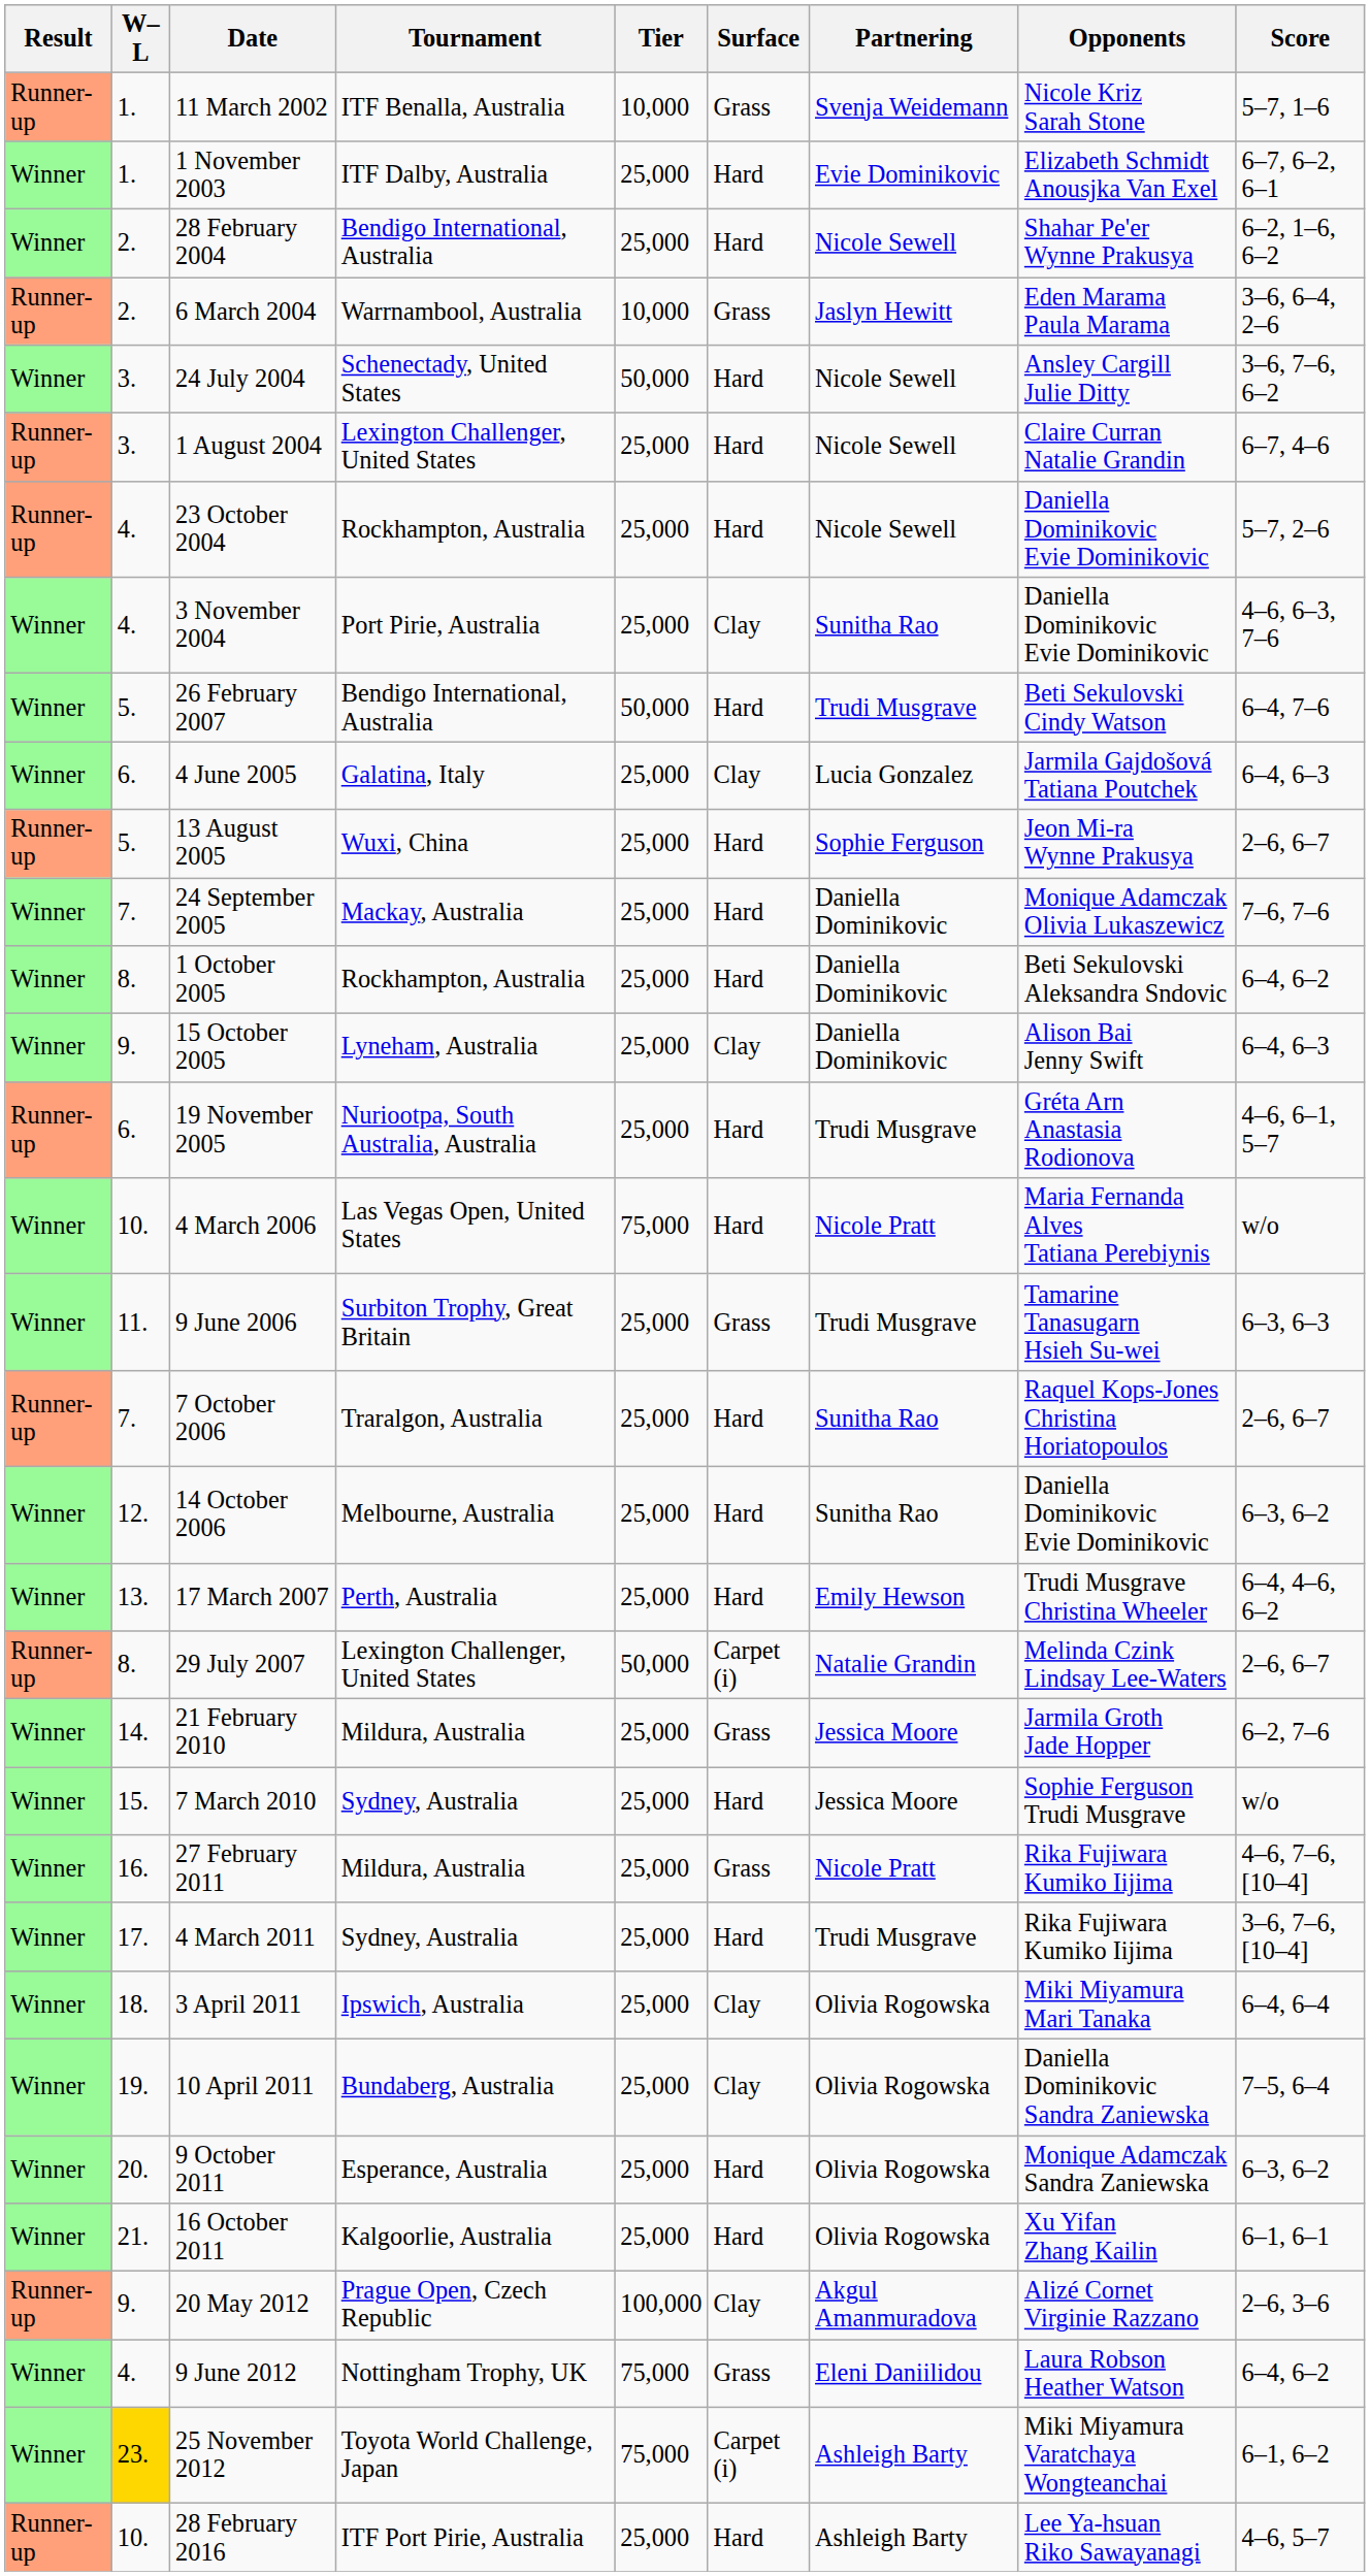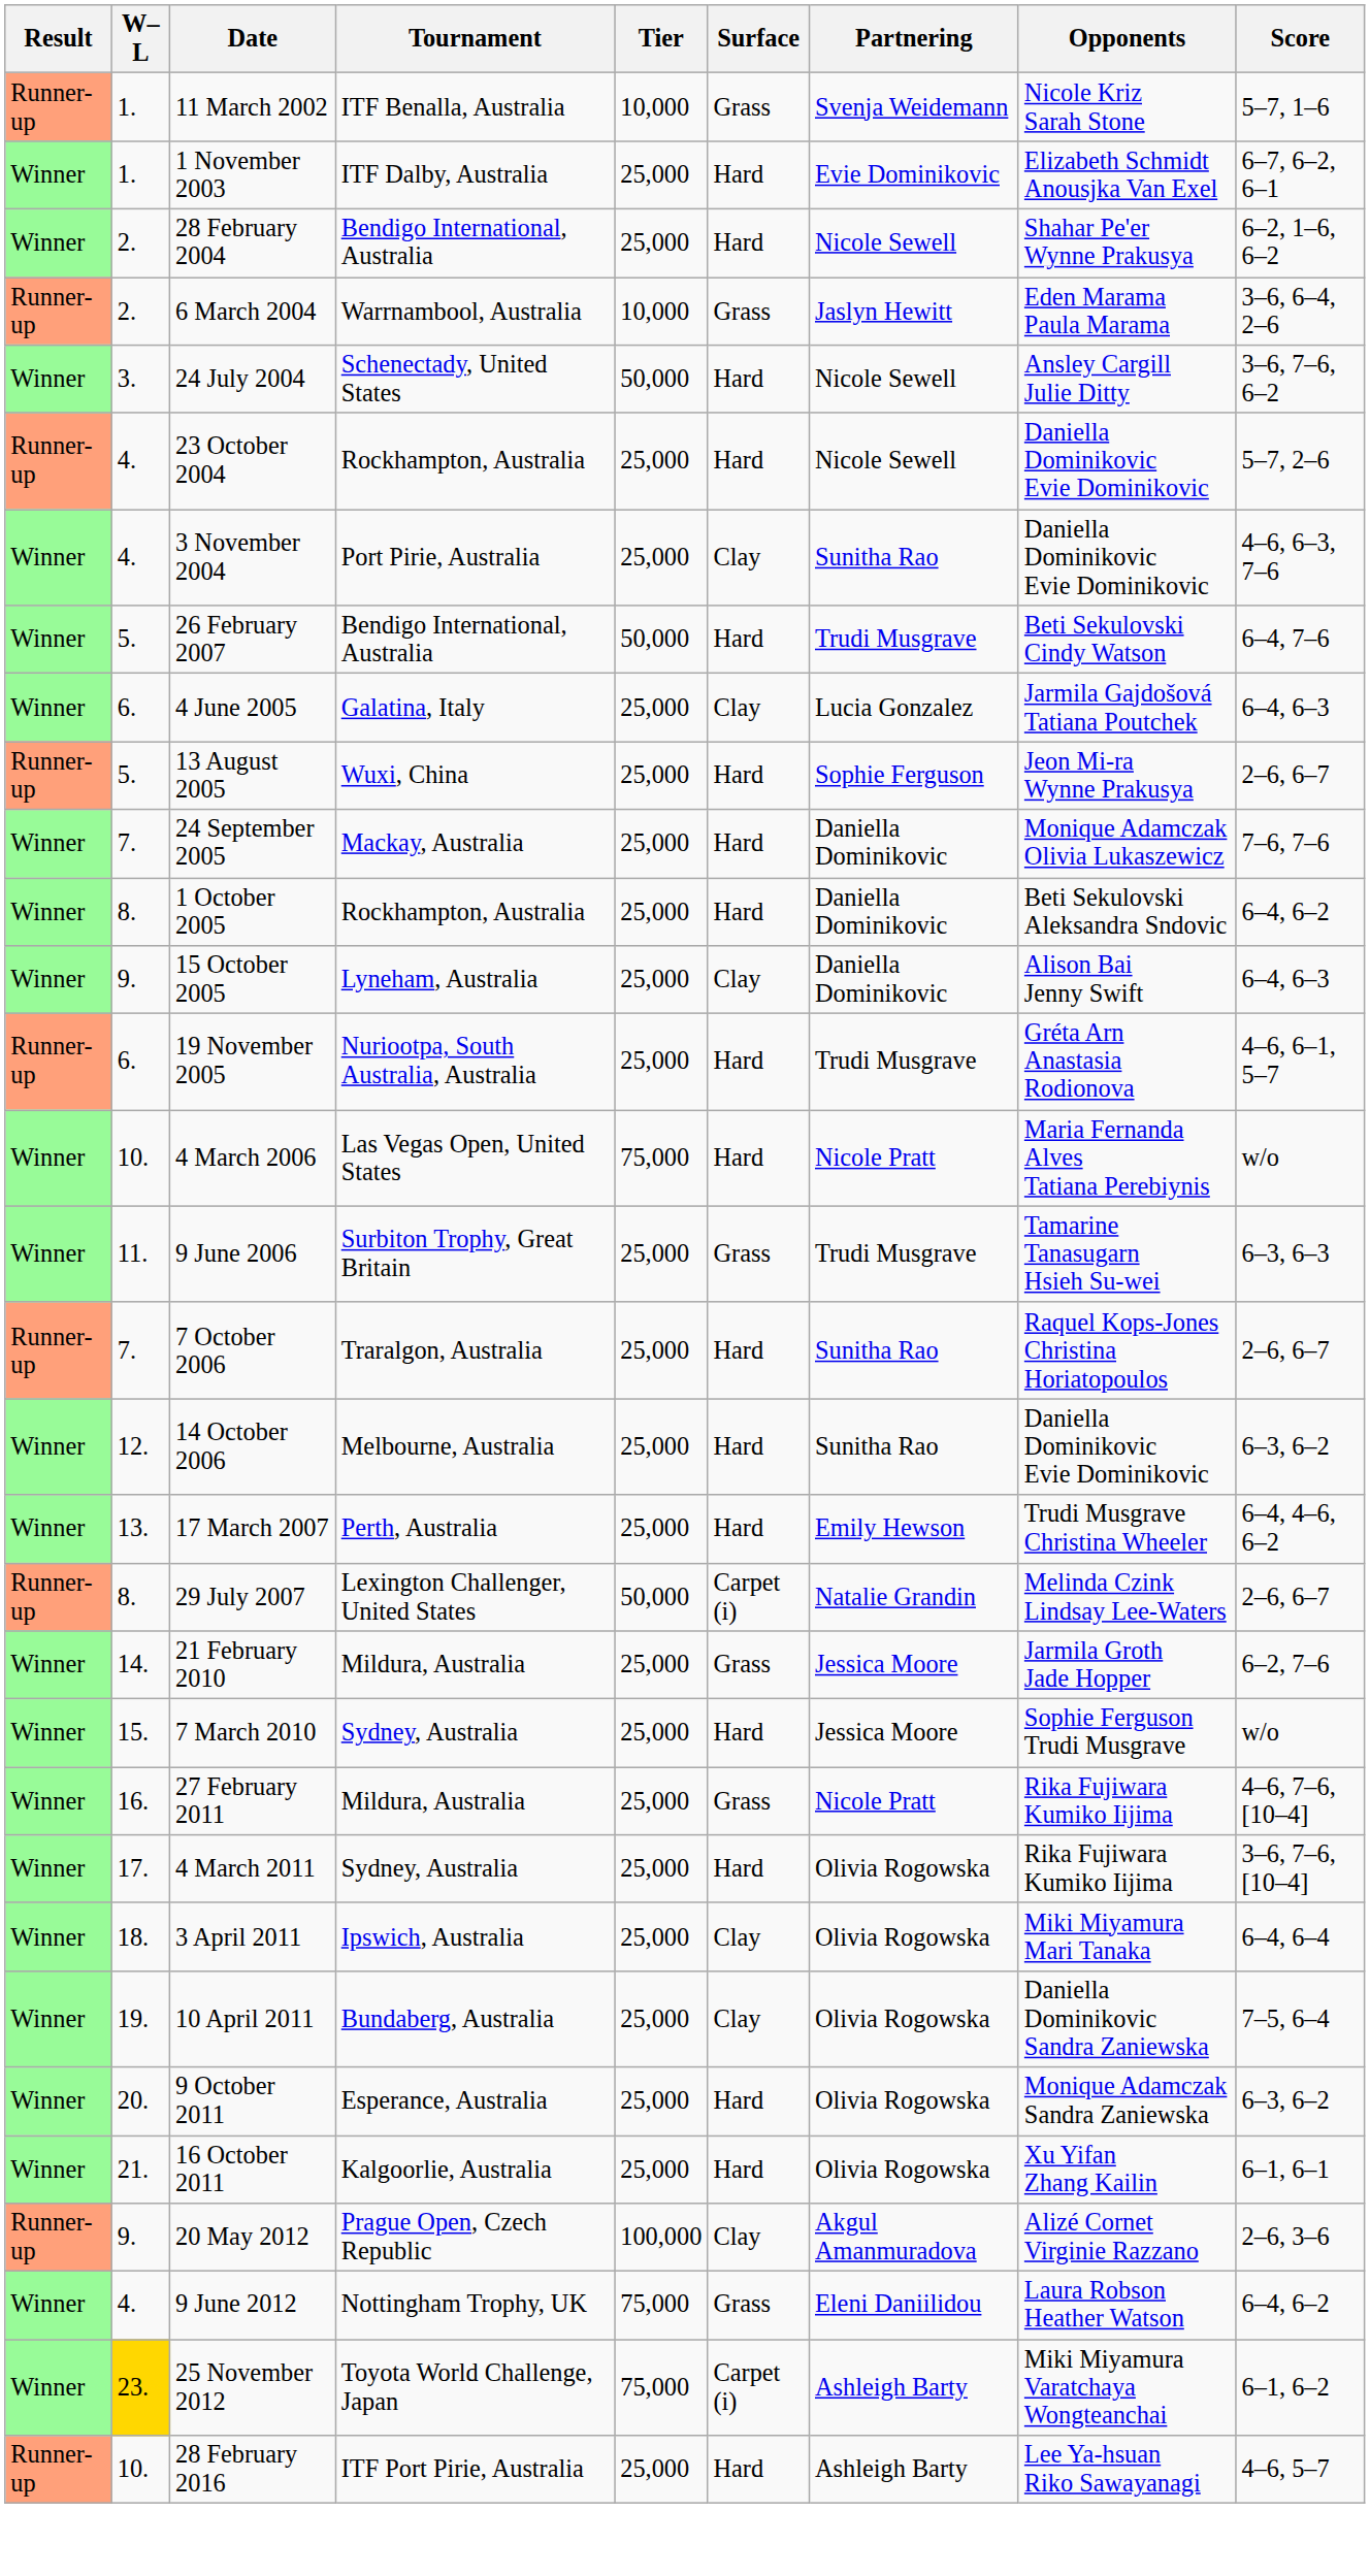 <table class="sortable wikitable">
 <tr>
 <th>Result</th>
 <th class="unsortable">W–L</th>
 <th>Date</th>
 <th>Tournament</th>
 <th>Tier</th>
 <th>Surface</th>
 <th>Partnering</th>
 <th>Opponents</th>
 <th class="unsortable">Score</th>
 </tr>
 <tr>
 <td style="background:#ffa07a;">Runner-up</td>
 <td>1.</td>
 <td>11 March 2002</td>
 <td>ITF Benalla, Australia</td>
 <td>10,000</td>
 <td>Grass</td>
 <td> <a href='#'>Svenja Weidemann</a></td>
 <td> <a href='#'>Nicole Kriz</a> <br>  <a href='#'>Sarah Stone</a></td>
 <td>5–7, 1–6</td>
 </tr>
 <tr>
 <td bgcolor=98FB98>Winner</td>
 <td>1.</td>
 <td>1 November 2003</td>
 <td>ITF Dalby, Australia</td>
 <td>25,000</td>
 <td>Hard</td>
 <td> <a href='#'>Evie Dominikovic</a></td>
 <td> <a href='#'>Elizabeth Schmidt</a> <br>  <a href='#'>Anousjka Van Exel</a></td>
 <td>6–7, 6–2, 6–1</td>
 </tr>
 <tr>
 <td bgcolor=98FB98>Winner</td>
 <td>2.</td>
 <td>28 February 2004</td>
 <td><a href='#'>Bendigo International</a>, Australia</td>
 <td>25,000</td>
 <td>Hard</td>
 <td> <a href='#'>Nicole Sewell</a></td>
 <td> <a href='#'>Shahar Pe'er</a> <br>  <a href='#'>Wynne Prakusya</a></td>
 <td>6–2, 1–6, 6–2</td>
 </tr>
 <tr>
 <td bgcolor=FFA07A>Runner-up</td>
 <td>2.</td>
 <td>6 March 2004</td>
 <td>Warrnambool, Australia</td>
 <td>10,000</td>
 <td>Grass</td>
 <td> <a href='#'>Jaslyn Hewitt</a></td>
 <td> <a href='#'>Eden Marama</a> <br>  <a href='#'>Paula Marama</a></td>
 <td>3–6, 6–4, 2–6</td>
 </tr>
 <tr>
 <td bgcolor=98FB98>Winner</td>
 <td>3.</td>
 <td>24 July 2004</td>
 <td><a href='#'>Schenectady</a>, United States</td>
 <td>50,000</td>
 <td>Hard</td>
 <td> Nicole Sewell</td>
 <td> <a href='#'>Ansley Cargill</a> <br>  <a href='#'>Julie Ditty</a></td>
 <td>3–6, 7–6, 6–2</td>
-</tr>
-<tr>
-<td bgcolor=FFA07A>Runner-up</td>
-<td>3.</td>
-<td>1 August 2004</td>
-<td><a href='#'>Lexington Challenger</a>, United States</td>
-<td>25,000</td>
-<td>Hard</td>
-<td> Nicole Sewell</td>
-<td> <a href='#'>Claire Curran</a> <br>  <a href='#'>Natalie Grandin</a></td>
-<td>6–7, 4–6</td>
 </tr>
 <tr>
 <td bgcolor=FFA07A>Runner-up</td>
 <td>4.</td>
 <td>23 October 2004</td>
 <td>Rockhampton, Australia</td>
 <td>25,000</td>
 <td>Hard</td>
 <td> Nicole Sewell</td>
 <td> <a href='#'>Daniella Dominikovic</a> <br>  <a href='#'>Evie Dominikovic</a></td>
 <td>5–7, 2–6</td>
 </tr>
 <tr>
 <td bgcolor=98FB98>Winner</td>
 <td>4.</td>
 <td>3 November 2004</td>
 <td>Port Pirie, Australia</td>
 <td>25,000</td>
 <td>Clay</td>
 <td> <a href='#'>Sunitha Rao</a></td>
 <td> Daniella Dominikovic <br>  Evie Dominikovic</td>
 <td>4–6, 6–3, 7–6</td>
 </tr>
 <tr>
 <td bgcolor=98FB98>Winner</td>
 <td>5.</td>
 <td>26 February 2007</td>
 <td>Bendigo International, Australia</td>
 <td>50,000</td>
 <td>Hard</td>
 <td> <a href='#'>Trudi Musgrave</a></td>
 <td> <a href='#'>Beti Sekulovski</a> <br>  <a href='#'>Cindy Watson</a></td>
 <td>6–4, 7–6</td>
 </tr>
 <tr>
 <td bgcolor=98FB98>Winner</td>
 <td>6.</td>
 <td>4 June 2005</td>
 <td><a href='#'>Galatina</a>, Italy</td>
 <td>25,000</td>
 <td>Clay</td>
 <td> Lucia Gonzalez</td>
 <td> <a href='#'>Jarmila Gajdošová</a> <br>  <a href='#'>Tatiana Poutchek</a></td>
 <td>6–4, 6–3</td>
 </tr>
 <tr>
 <td bgcolor=#FFA07A>Runner-up</td>
 <td>5.</td>
 <td>13 August 2005</td>
 <td><a href='#'>Wuxi</a>, China</td>
 <td>25,000</td>
 <td>Hard</td>
 <td> <a href='#'>Sophie Ferguson</a></td>
 <td> <a href='#'>Jeon Mi-ra</a> <br>  <a href='#'>Wynne Prakusya</a></td>
 <td>2–6, 6–7</td>
 </tr>
 <tr>
 <td bgcolor=98FB98>Winner</td>
 <td>7.</td>
 <td>24 September 2005</td>
 <td><a href='#'>Mackay</a>, Australia</td>
 <td>25,000</td>
 <td>Hard</td>
 <td> Daniella Dominikovic</td>
 <td> <a href='#'>Monique Adamczak</a> <br>  <a href='#'>Olivia Lukaszewicz</a></td>
 <td>7–6, 7–6</td>
 </tr>
 <tr>
 <td bgcolor=98FB98>Winner</td>
 <td>8.</td>
 <td>1 October 2005</td>
 <td>Rockhampton, Australia</td>
 <td>25,000</td>
 <td>Hard</td>
 <td> Daniella Dominikovic</td>
 <td> Beti Sekulovski <br>  Aleksandra Sndovic</td>
 <td>6–4, 6–2</td>
 </tr>
 <tr>
 <td bgcolor=98FB98>Winner</td>
 <td>9.</td>
 <td>15 October 2005</td>
 <td><a href='#'>Lyneham</a>, Australia</td>
 <td>25,000</td>
 <td>Clay</td>
 <td> Daniella Dominikovic</td>
 <td> <a href='#'>Alison Bai</a> <br>  Jenny Swift</td>
 <td>6–4, 6–3</td>
 </tr>
 <tr>
 <td bgcolor=#FFA07A>Runner-up</td>
 <td>6.</td>
 <td>19 November 2005</td>
 <td><a href='#'>Nuriootpa, South Australia</a>, Australia</td>
 <td>25,000</td>
 <td>Hard</td>
 <td> Trudi Musgrave</td>
 <td> <a href='#'>Gréta Arn</a> <br>  <a href='#'>Anastasia Rodionova</a></td>
 <td>4–6, 6–1, 5–7</td>
 </tr>
 <tr>
 <td bgcolor=98FB98>Winner</td>
 <td>10.</td>
 <td>4 March 2006</td>
 <td>Las Vegas Open, United States</td>
 <td>75,000</td>
 <td>Hard</td>
 <td> <a href='#'>Nicole Pratt</a></td>
 <td> <a href='#'>Maria Fernanda Alves</a> <br>  <a href='#'>Tatiana Perebiynis</a></td>
 <td>w/o</td>
 </tr>
 <tr>
 <td bgcolor=98FB98>Winner</td>
 <td>11.</td>
 <td>9 June 2006</td>
 <td><a href='#'>Surbiton Trophy</a>, Great Britain</td>
 <td>25,000</td>
 <td>Grass</td>
 <td> Trudi Musgrave</td>
 <td> <a href='#'>Tamarine Tanasugarn</a> <br>  <a href='#'>Hsieh Su-wei</a></td>
 <td>6–3, 6–3</td>
 </tr>
 <tr>
 <td bgcolor=#FFA07A>Runner-up</td>
 <td>7.</td>
 <td>7 October 2006</td>
 <td>Traralgon, Australia</td>
 <td>25,000</td>
 <td>Hard</td>
 <td> <a href='#'>Sunitha Rao</a></td>
 <td> <a href='#'>Raquel Kops-Jones</a> <br>  <a href='#'>Christina Horiatopoulos</a></td>
 <td>2–6, 6–7</td>
 </tr>
 <tr>
 <td bgcolor=98FB98>Winner</td>
 <td>12.</td>
 <td>14 October 2006</td>
 <td>Melbourne, Australia</td>
 <td>25,000</td>
 <td>Hard</td>
 <td> Sunitha Rao</td>
 <td> Daniella Dominikovic <br>  Evie Dominikovic</td>
 <td>6–3, 6–2</td>
 </tr>
 <tr>
 <td bgcolor=98FB98>Winner</td>
 <td>13.</td>
 <td>17 March 2007</td>
 <td><a href='#'>Perth</a>, Australia</td>
 <td>25,000</td>
 <td>Hard</td>
 <td> <a href='#'>Emily Hewson</a></td>
 <td> Trudi Musgrave <br>  <a href='#'>Christina Wheeler</a></td>
 <td>6–4, 4–6, 6–2</td>
 </tr>
 <tr>
 <td bgcolor=#FFA07A>Runner-up</td>
 <td>8.</td>
 <td>29 July 2007</td>
 <td>Lexington Challenger, United States</td>
 <td>50,000</td>
 <td>Carpet (i)</td>
 <td> <a href='#'>Natalie Grandin</a></td>
 <td> <a href='#'>Melinda Czink</a> <br>  <a href='#'>Lindsay Lee-Waters</a></td>
 <td>2–6, 6–7</td>
 </tr>
 <tr>
 <td bgcolor=98FB98>Winner</td>
 <td>14.</td>
 <td>21 February 2010</td>
 <td>Mildura, Australia</td>
 <td>25,000</td>
 <td>Grass</td>
 <td> <a href='#'>Jessica Moore</a></td>
 <td> <a href='#'>Jarmila Groth</a> <br>  <a href='#'>Jade Hopper</a></td>
 <td>6–2, 7–6</td>
 </tr>
 <tr>
 <td bgcolor=98FB98>Winner</td>
 <td>15.</td>
 <td>7 March 2010</td>
 <td><a href='#'>Sydney</a>, Australia</td>
 <td>25,000</td>
 <td>Hard</td>
 <td> Jessica Moore</td>
 <td> <a href='#'>Sophie Ferguson</a> <br>  Trudi Musgrave</td>
 <td>w/o</td>
 </tr>
 <tr>
 <td bgcolor=98FB98>Winner</td>
 <td>16.</td>
 <td>27 February 2011</td>
 <td>Mildura, Australia</td>
 <td>25,000</td>
 <td>Grass</td>
 <td> <a href='#'>Nicole Pratt</a></td>
 <td> <a href='#'>Rika Fujiwara</a> <br>  <a href='#'>Kumiko Iijima</a></td>
 <td>4–6, 7–6, [10–4]</td>
 </tr>
 <tr>
 <td bgcolor=98FB98>Winner</td>
 <td>17.</td>
 <td>4 March 2011</td>
 <td>Sydney, Australia</td>
 <td>25,000</td>
 <td>Hard</td>
-<td> Trudi Musgrave</td>
+<td> Olivia Rogowska</td>
 <td> Rika Fujiwara <br>  Kumiko Iijima</td>
 <td>3–6, 7–6, [10–4]</td>
 </tr>
 <tr>
 <td bgcolor=98FB98>Winner</td>
 <td>18.</td>
 <td>3 April 2011</td>
 <td><a href='#'>Ipswich</a>, Australia</td>
 <td>25,000</td>
 <td>Clay</td>
 <td> Olivia Rogowska</td>
 <td> <a href='#'>Miki Miyamura</a> <br>  <a href='#'>Mari Tanaka</a></td>
 <td>6–4, 6–4</td>
 </tr>
 <tr>
 <td bgcolor=98FB98>Winner</td>
 <td>19.</td>
 <td>10 April 2011</td>
 <td><a href='#'>Bundaberg</a>, Australia</td>
 <td>25,000</td>
 <td>Clay</td>
 <td> Olivia Rogowska</td>
 <td> Daniella Dominikovic <br>  <a href='#'>Sandra Zaniewska</a></td>
 <td>7–5, 6–4</td>
 </tr>
 <tr>
 <td bgcolor=98FB98>Winner</td>
 <td>20.</td>
 <td>9 October 2011</td>
 <td>Esperance, Australia</td>
 <td>25,000</td>
 <td>Hard</td>
 <td> Olivia Rogowska</td>
 <td> <a href='#'>Monique Adamczak</a> <br>  Sandra Zaniewska</td>
 <td>6–3, 6–2</td>
 </tr>
 <tr>
 <td bgcolor=98FB98>Winner</td>
 <td>21.</td>
 <td>16 October 2011</td>
 <td>Kalgoorlie, Australia</td>
 <td>25,000</td>
 <td>Hard</td>
 <td> Olivia Rogowska</td>
 <td> <a href='#'>Xu Yifan</a> <br>  <a href='#'>Zhang Kailin</a></td>
 <td>6–1, 6–1</td>
 </tr>
 <tr>
 <td bgcolor=#FFA07A>Runner-up</td>
 <td>9.</td>
 <td>20 May 2012</td>
 <td><a href='#'>Prague Open</a>, Czech Republic</td>
 <td>100,000</td>
 <td>Clay</td>
 <td> <a href='#'>Akgul Amanmuradova</a></td>
 <td> <a href='#'>Alizé Cornet</a> <br>  <a href='#'>Virginie Razzano</a></td>
 <td>2–6, 3–6</td>
 </tr>
 <tr>
 <td bgcolor=98FB98>Winner</td>
 <td>4.</td>
 <td>9 June 2012</td>
 <td>Nottingham Trophy, UK</td>
 <td>75,000</td>
 <td>Grass</td>
 <td> <a href='#'>Eleni Daniilidou</a></td>
 <td> <a href='#'>Laura Robson</a> <br>  <a href='#'>Heather Watson</a></td>
 <td>6–4, 6–2</td>
 </tr>
 <tr>
 <td bgcolor=98FB98>Winner</td>
 <td style="background: gold;">23.</td>
 <td>25 November 2012</td>
 <td>Toyota World Challenge, Japan</td>
 <td>75,000</td>
 <td>Carpet (i)</td>
 <td> <a href='#'>Ashleigh Barty</a></td>
 <td> Miki Miyamura <br>  <a href='#'>Varatchaya Wongteanchai</a></td>
 <td>6–1, 6–2</td>
 </tr>
 <tr>
 <td bgcolor="#FFA07A">Runner-up</td>
 <td>10.</td>
 <td>28 February 2016</td>
 <td>ITF Port Pirie, Australia</td>
 <td>25,000</td>
 <td>Hard</td>
 <td> Ashleigh Barty</td>
 <td> <a href='#'>Lee Ya-hsuan</a> <br>  <a href='#'>Riko Sawayanagi</a></td>
 <td>4–6, 5–7</td>
 </tr>
 </table>
